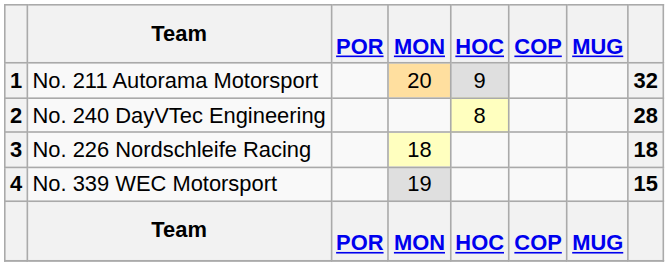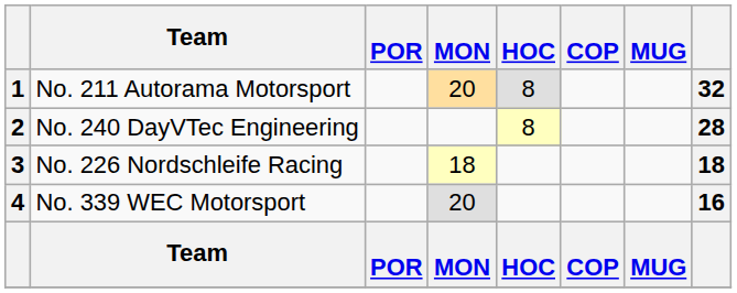 <table align=left| class="wikitable" style="font-size: 85%; text-align: center">
 <tr valign="top">
 <th valign=middle></th>
 <th valign=middle>Team</th>
 <th><br><a href='#'>POR</a></th>
 <th><br><a href='#'>MON</a></th>
 <th><br><a href='#'>HOC</a></th>
 <th><br><a href='#'>COP</a></th>
 <th><br><a href='#'>MUG</a></th>
 <th valign=middle>  </th>
 </tr>
 <tr>
 <th>1</th>
 <td align=left> No. 211 Autorama Motorsport</td>
 <td></td>
 <td style="background:#FFDF9F;">20</td>
-<td style="background:#DFDFDF;">9</td>
+<td style="background:#DFDFDF;">8</td>
 <td></td>
 <td></td>
 <th>32</th>
 </tr>
 <tr>
 <th>2</th>
 <td align=left> No. 240 DayVTec Engineering</td>
 <td></td>
 <td></td>
 <td style="background:#FFFFBF;">8</td>
 <td></td>
 <td></td>
 <th>28</th>
 </tr>
 <tr>
 <th>3</th>
 <td align=left> No. 226 Nordschleife Racing</td>
 <td></td>
 <td style="background:#FFFFBF;">18</td>
 <td></td>
 <td></td>
 <td></td>
 <th>18</th>
 </tr>
 <tr>
 <th>4</th>
 <td align=left> No. 339 WEC Motorsport</td>
 <td></td>
-<td style="background:#DFDFDF;">19</td>
+<td style="background:#DFDFDF;">20</td>
 <td></td>
 <td></td>
 <td></td>
-<th>15</th>
+<th>16</th>
 </tr>
 <tr>
 <th valign=middle></th>
 <th valign=middle>Team</th>
 <th><br><a href='#'>POR</a></th>
 <th><br><a href='#'>MON</a></th>
 <th><br><a href='#'>HOC</a></th>
 <th><br><a href='#'>COP</a></th>
 <th><br><a href='#'>MUG</a></th>
 <th valign=middle>  </th>
 </tr>
 <tr>
 </tr>
 </table>
